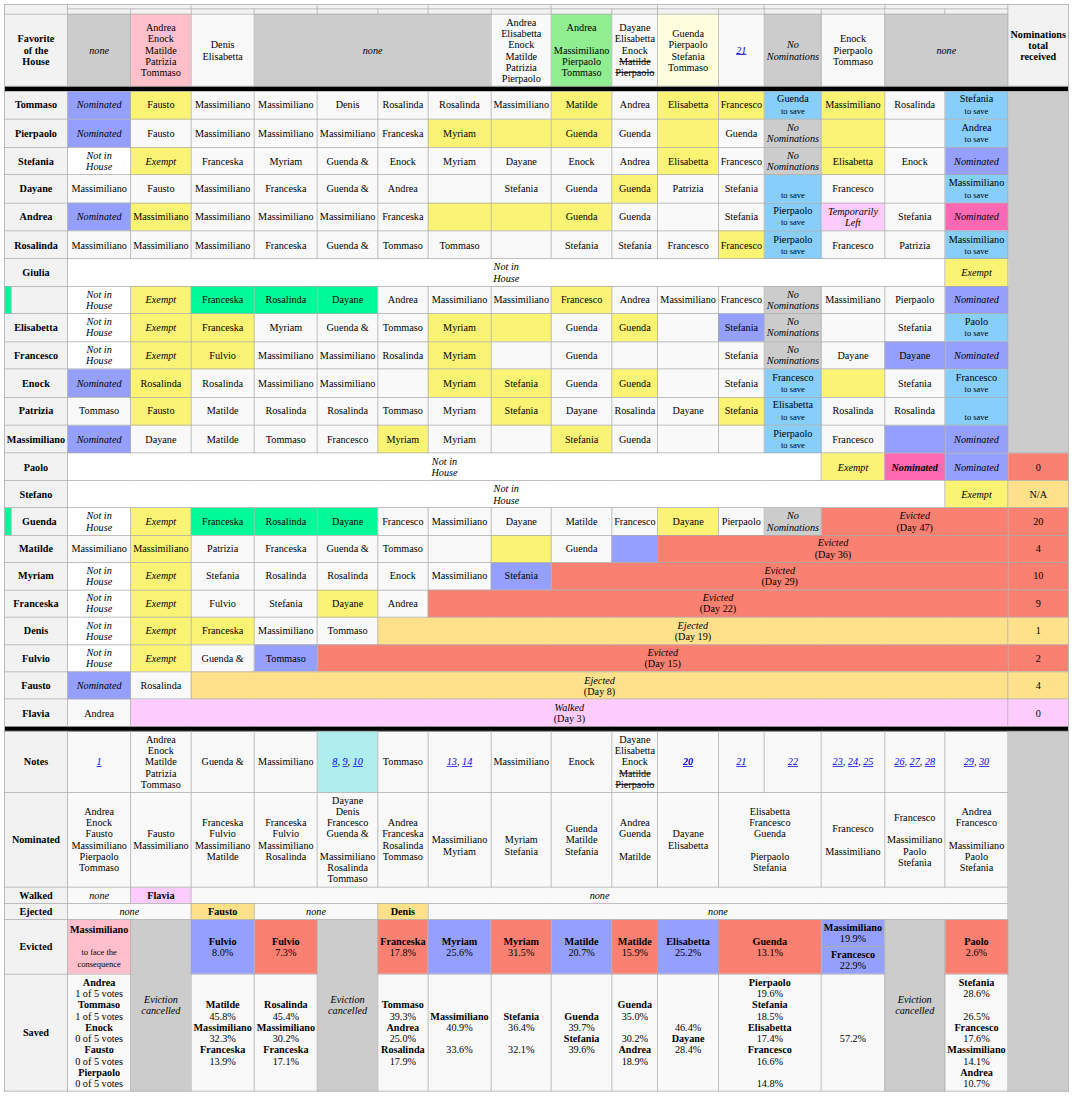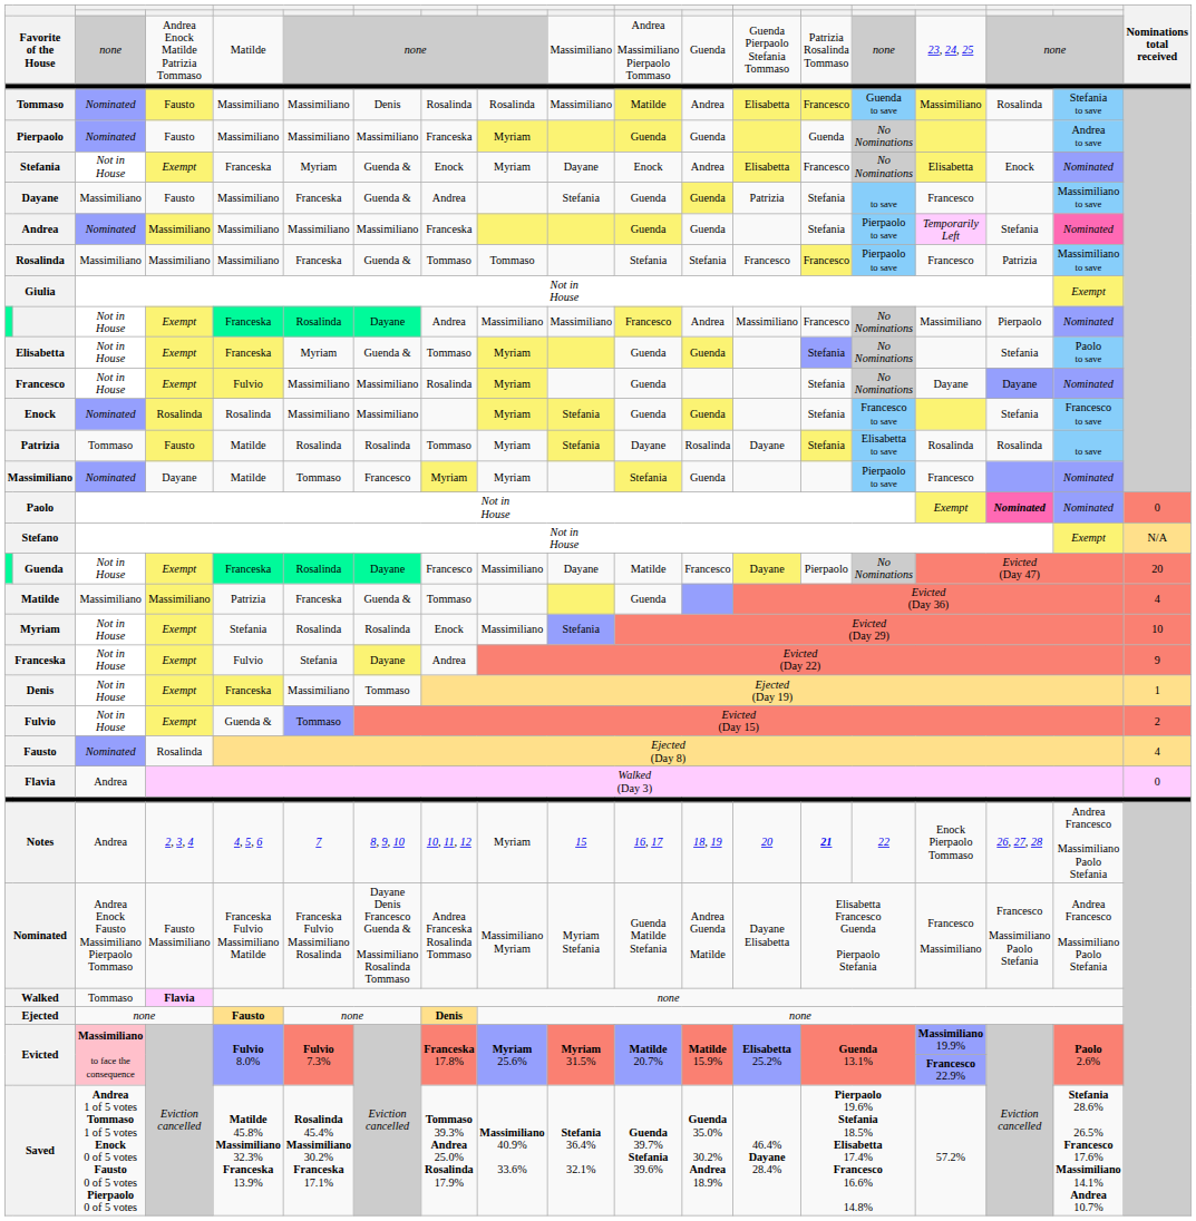 <table class="wikitable" style="text-align:center; font-size:85%; line-height:15px;">
 <tr>
 <th colspan="2" rowspan="2" style="width:1%"></th>
 <th colspan="2" style="width:5%"></th>
 <th colspan="2" style="width:5%"></th>
 <th colspan="2" style="width:5%"></th>
 <th colspan="2" style="width:5%"></th>
 <th colspan="2" style="width:5%"></th>
 <th colspan="2" style="width:5%"></th>
 <th colspan="2" style="width:5%"></th>
 <th colspan="2" style="width:5%"></th>
 <th rowspan="3" style="width:1%">Nominations<br>total<br>received</th>
 </tr>
 <tr>
 <th></th>
 <th></th>
 <th></th>
 <th></th>
 <th></th>
 <th></th>
 <th></th>
 <th></th>
 <th></th>
 <th></th>
 <th></th>
 <th></th>
 <th></th>
 <th></th>
 <th></th>
 <th></th>
 </tr>
 <tr>
 <th colspan="2">Favorite<br>of the<br>House</th>
 <td style="background:#CCC"><em>none</em></td>
-<td style="background: pink;">Andrea<br>Enock<br>Matilde<br>Patrizia<br>Tommaso</td>
-<td>Denis<br>Elisabetta</td>
+<td>Andrea<br>Enock<br>Matilde<br>Patrizia<br>Tommaso</td>
+<td>Matilde</td>
 <td colspan="4" style="background:#CCC"><em>none</em></td>
-<td>Andrea<br>Elisabetta<br>Enock<br>Matilde<br>Patrizia<br>Pierpaolo</td>
-<td style="background: lightgreen;">Andrea<br><br>Massimiliano<br>Pierpaolo<br>Tommaso</td>
-<td>Dayane<br>Elisabetta<br>Enock<br><s>Matilde</s><br><s>Pierpaolo</s></td>
-<td style="background: lightyellow;">Guenda<br>Pierpaolo<br>Stefania<br>Tommaso</td>
-<td><em><a href='#'>21</a></em></td>
-<td style="background:#CCC"><em>No<br>Nominations</em></td>
-<td>Enock<br>Pierpaolo<br>Tommaso</td>
+<td>Massimiliano</td>
+<td>Andrea<br><br>Massimiliano<br>Pierpaolo<br>Tommaso</td>
+<td>Guenda</td>
+<td>Guenda<br>Pierpaolo<br>Stefania<br>Tommaso</td>
+<td>Patrizia<br>Rosalinda<br>Tommaso</td>
+<td style="background:#CCC"><em>none</em></td>
+<td><em><a href='#'>23</a></em>, <em><a href='#'>24</a></em>, <em><a href='#'>25</a></em></td>
 <td colspan="2" style="background:#CCC"><em>none</em></td>
 </tr>
 <tr>
 <th colspan="19" style="background:#000"></th>
 </tr>
 <tr>
 <th colspan="2">Tommaso</th>
 <td style="background:#959FFD"><em>Nominated</em></td>
 <td style="background:#FBF373;">Fausto</td>
 <td>Massimiliano</td>
 <td>Massimiliano</td>
 <td>Denis</td>
 <td>Rosalinda</td>
 <td>Rosalinda</td>
 <td>Massimiliano</td>
 <td style="background:#FBF373;">Matilde</td>
 <td>Andrea</td>
 <td style="background:#FBF373;">Elisabetta</td>
 <td style="background:#FBF373;">Francesco</td>
 <td style="background:#87CEFA">Guenda<br><small>to save</small></td>
 <td style="background:#FBF373;">Massimiliano</td>
 <td>Rosalinda</td>
 <td style="background:#87CEFA">Stefania<br><small>to save</small></td>
 <td rowspan="13" style="background:#ccc;"></td>
 </tr>
 <tr>
 <th colspan="2">Pierpaolo</th>
 <td style="background:#959FFD"><em>Nominated</em></td>
 <td>Fausto</td>
 <td>Massimiliano</td>
 <td>Massimiliano</td>
 <td>Massimiliano</td>
 <td>Franceska</td>
 <td style="background:#FBF373;">Myriam</td>
 <td style="background:#FBF373;"></td>
 <td style="background:#FBF373;">Guenda</td>
 <td>Guenda</td>
 <td style="background:#FBF373;"></td>
 <td>Guenda</td>
 <td style="background:#CCC"><em>No<br>Nominations</em></td>
 <td style="background:#FBF373;"></td>
 <td></td>
 <td style="background:#87CEFA">Andrea<br><small>to save</small></td>
 </tr>
 <tr>
 <th colspan="2">Stefania</th>
 <td style="background:white"><em>Not in<br>House</em></td>
 <td style="background:#FBF373;"><em>Exempt</em></td>
 <td>Franceska</td>
 <td>Myriam</td>
 <td>Guenda &<br></td>
 <td>Enock</td>
 <td>Myriam</td>
 <td>Dayane</td>
 <td>Enock</td>
 <td>Andrea</td>
 <td style="background:#FBF373;">Elisabetta</td>
 <td>Francesco</td>
 <td style="background:#CCC"><em>No<br>Nominations</em></td>
 <td style="background:#FBF373;">Elisabetta</td>
 <td>Enock</td>
 <td style="background:#959FFD"><em>Nominated</em></td>
 </tr>
 <tr>
 <th colspan="2">Dayane</th>
 <td>Massimiliano</td>
 <td>Fausto</td>
 <td>Massimiliano</td>
 <td>Franceska</td>
 <td>Guenda &<br></td>
 <td>Andrea</td>
 <td></td>
 <td>Stefania</td>
 <td>Guenda</td>
 <td style="background:#FBF373;">Guenda</td>
 <td>Patrizia</td>
 <td>Stefania</td>
 <td style="background:#87CEFA"><br><small>to save</small></td>
 <td>Francesco</td>
 <td></td>
 <td style="background:#87CEFA">Massimiliano<br><small>to save</small></td>
 </tr>
 <tr>
 <th colspan="2">Andrea</th>
 <td style="background:#959FFD"><em>Nominated</em></td>
 <td style="background:#FBF373;">Massimiliano</td>
 <td>Massimiliano</td>
 <td>Massimiliano</td>
 <td>Massimiliano</td>
 <td>Franceska</td>
 <td style="background:#FBF373;"></td>
 <td style="background:#FBF373;"></td>
 <td style="background:#FBF373;">Guenda</td>
 <td>Guenda</td>
 <td></td>
 <td>Stefania</td>
 <td style="background:#87CEFA">Pierpaolo<br><small>to save</small></td>
 <td style="background-color:#fcf;"><em>Temporarily<br>Left </em></td>
 <td>Stefania</td>
 <td style="background:#FF69B4"><em>Nominated</em></td>
 </tr>
 <tr>
 <th colspan="2">Rosalinda</th>
 <td>Massimiliano</td>
 <td>Massimiliano</td>
 <td>Massimiliano</td>
 <td>Franceska</td>
 <td>Guenda &<br></td>
 <td>Tommaso</td>
 <td>Tommaso</td>
 <td></td>
 <td>Stefania</td>
 <td>Stefania</td>
 <td>Francesco</td>
 <td style="background:#FBF373;">Francesco</td>
 <td style="background:#87CEFA">Pierpaolo<br><small>to save</small></td>
 <td>Francesco</td>
 <td>Patrizia</td>
 <td style="background:#87CEFA">Massimiliano<br><small>to save</small></td>
 </tr>
 <tr>
 <th colspan="2">Giulia</th>
 <td colspan="15" style="background:white"><em>Not in<br>House</em></td>
 <td style="background:#FBF373;"><em>Exempt</em></td>
 </tr>
 <tr>
 <th style="background:#00FA9A;"></th>
 <th></th>
 <td style="background:white"><em>Not in<br>House</em></td>
 <td style="background:#FBF373;"><em>Exempt</em></td>
 <td style="background:#00FA9A;">Franceska</td>
 <td style="background:#00FA9A;">Rosalinda</td>
 <td style="background:#00FA9A;">Dayane</td>
 <td>Andrea</td>
 <td>Massimiliano</td>
 <td>Massimiliano</td>
 <td style="background:#FBF373;">Francesco</td>
 <td>Andrea</td>
 <td>Massimiliano</td>
 <td>Francesco</td>
 <td style="background:#CCC"><em>No<br>Nominations</em></td>
 <td>Massimiliano</td>
 <td>Pierpaolo</td>
 <td style="background:#959FFD"><em>Nominated</em></td>
 </tr>
 <tr>
 <th colspan="2">Elisabetta</th>
 <td style="background:white"><em>Not in<br>House</em></td>
 <td style="background:#FBF373;"><em>Exempt</em></td>
 <td style="background:#FBF373;">Franceska</td>
 <td>Myriam</td>
 <td>Guenda &<br></td>
 <td>Tommaso</td>
 <td style="background:#FBF373;">Myriam</td>
 <td style="background:#FBF373;"></td>
 <td>Guenda</td>
 <td style="background:#FBF373;">Guenda</td>
 <td></td>
 <td style="background:#959FFD">Stefania</td>
 <td style="background:#CCC"><em>No<br>Nominations</em></td>
 <td></td>
 <td>Stefania</td>
 <td style="background:#87CEFA">Paolo<br><small>to save</small></td>
 </tr>
 <tr>
 <th colspan="2">Francesco</th>
 <td style="background:white"><em>Not in<br>House</em></td>
 <td style="background:#FBF373;"><em>Exempt</em></td>
 <td style="background:#FBF373;">Fulvio</td>
 <td>Massimiliano</td>
 <td>Massimiliano</td>
 <td>Rosalinda</td>
 <td style="background:#FBF373;">Myriam</td>
 <td></td>
 <td>Guenda</td>
 <td></td>
 <td></td>
 <td>Stefania</td>
 <td style="background:#CCC"><em>No<br>Nominations</em></td>
 <td>Dayane</td>
 <td style="background:#959FFD">Dayane</td>
 <td style="background:#959FFD"><em>Nominated</em></td>
 </tr>
 <tr>
 <th colspan="2">Enock</th>
 <td style="background:#959FFD"><em>Nominated</em></td>
 <td style="background:#FBF373;">Rosalinda</td>
 <td>Rosalinda</td>
 <td>Massimiliano</td>
 <td>Massimiliano</td>
 <td></td>
 <td style="background:#FBF373;">Myriam</td>
 <td style="background:#FBF373;">Stefania</td>
 <td>Guenda</td>
 <td style="background:#FBF373;">Guenda</td>
 <td></td>
 <td>Stefania</td>
 <td style="background:#87CEFA">Francesco<br><small>to save</small></td>
 <td style="background:#FBF373;"></td>
 <td>Stefania</td>
 <td style="background:#87CEFA">Francesco<br><small>to save</small></td>
 </tr>
 <tr>
 <th colspan="2">Patrizia</th>
 <td>Tommaso</td>
 <td style="background:#FBF373;">Fausto</td>
 <td>Matilde</td>
 <td>Rosalinda</td>
 <td>Rosalinda</td>
 <td>Tommaso</td>
 <td>Myriam</td>
 <td style="background:#FBF373;">Stefania</td>
 <td>Dayane</td>
 <td>Rosalinda</td>
 <td>Dayane</td>
 <td style="background:#FBF373;">Stefania</td>
 <td style="background:#87CEFA">Elisabetta<br><small>to save</small></td>
 <td>Rosalinda</td>
 <td>Rosalinda</td>
 <td style="background:#87CEFA"><br><small>to save</small></td>
 </tr>
 <tr>
 <th colspan="2">Massimiliano</th>
 <td style="background:#959FFD"><em>Nominated</em></td>
 <td>Dayane</td>
 <td>Matilde</td>
 <td>Tommaso</td>
 <td>Francesco</td>
 <td style="background:#FBF373;">Myriam</td>
 <td>Myriam</td>
 <td></td>
 <td style="background:#FBF373;">Stefania</td>
 <td>Guenda</td>
 <td></td>
 <td></td>
 <td style="background:#87CEFA">Pierpaolo<br><small>to save</small></td>
 <td>Francesco</td>
 <td style="background:#959FFD"></td>
 <td style="background:#959FFD"><em>Nominated</em></td>
 </tr>
 <tr>
 <th colspan="2">Paolo</th>
 <td colspan="13" style="background:white"><em>Not in<br>House</em></td>
 <td style="background:#FBF373;"><em>Exempt</em></td>
 <td style="background:#FF69B4"><strong><em>Nominated</em></strong></td>
 <td style="background:#959FFD"><em>Nominated</em></td>
 <td style="background:#FA8072">0</td>
 </tr>
 <tr>
 <th colspan="2">Stefano</th>
 <td colspan="15" style="background:white"><em>Not in<br>House</em></td>
 <td style="background:#FBF373;"><em>Exempt</em></td>
 <td style="background:#FFE08B">N/A</td>
 </tr>
 <tr>
 <th style="background:#00FA9A;"></th>
 <th>Guenda</th>
 <td style="background:white"><em>Not in<br>House</em></td>
 <td style="background:#FBF373;"><em>Exempt</em></td>
 <td style="background:#00FA9A;">Franceska</td>
 <td style="background:#00FA9A;">Rosalinda</td>
 <td style="background:#00FA9A;">Dayane</td>
 <td>Francesco</td>
 <td>Massimiliano</td>
 <td>Dayane</td>
 <td>Matilde</td>
 <td>Francesco</td>
 <td style="background:#FBF373;">Dayane</td>
 <td>Pierpaolo</td>
 <td style="background:#CCC"><em>No<br>Nominations</em></td>
 <td colspan="3" style="background:#FA8072"><em>Evicted</em><br>(Day 47)</td>
 <td style="background:#FA8072">20</td>
 </tr>
 <tr>
 <th colspan="2">Matilde</th>
 <td>Massimiliano</td>
 <td style="background:#FBF373;">Massimiliano</td>
 <td>Patrizia</td>
 <td>Franceska</td>
 <td>Guenda &<br></td>
 <td>Tommaso</td>
 <td></td>
 <td style="background:#FBF373;"></td>
 <td>Guenda</td>
 <td style="background:#959FFD"></td>
 <td colspan="6" style="background:#FA8072"><em>Evicted</em><br>(Day 36)</td>
 <td style="background:#FA8072">4</td>
 </tr>
 <tr>
 <th colspan="2">Myriam</th>
 <td style="background:white"><em>Not in<br>House</em></td>
 <td style="background:#FBF373;"><em>Exempt</em></td>
 <td>Stefania</td>
 <td>Rosalinda</td>
 <td>Rosalinda</td>
 <td>Enock</td>
 <td>Massimiliano</td>
 <td style="background:#959FFD">Stefania</td>
 <td colspan="8" style="background:#FA8072"><em>Evicted</em><br>(Day 29)</td>
 <td style="background:#FA8072">10</td>
 </tr>
 <tr>
 <th colspan="2">Franceska</th>
 <td style="background:white"><em>Not in<br>House</em></td>
 <td style="background:#FBF373;"><em>Exempt</em></td>
 <td>Fulvio</td>
 <td>Stefania</td>
 <td style="background:#FBF373;">Dayane</td>
 <td>Andrea</td>
 <td colspan="10" style="background:#FA8072"><em>Evicted</em><br>(Day 22)</td>
 <td style="background:#FA8072">9</td>
 </tr>
 <tr>
 <th colspan="2">Denis</th>
 <td style="background:white"><em>Not in<br>House</em></td>
 <td style="background:#FBF373;"><em>Exempt</em></td>
 <td style="background:#FBF373;">Franceska</td>
 <td>Massimiliano</td>
 <td>Tommaso</td>
 <td colspan="11" style="background:#FFE08B"><em>Ejected</em><br>(Day 19)</td>
 <td style="background:#FFE08B">1</td>
 </tr>
 <tr>
 <th colspan="2">Fulvio</th>
 <td style="background:white"><em>Not in<br>House</em></td>
 <td style="background:#FBF373;"><em>Exempt</em></td>
 <td>Guenda &<br></td>
 <td style="background:#959FFD;">Tommaso</td>
 <td colspan="12" style="background:#FA8072"><em>Evicted</em><br>(Day 15)</td>
 <td style="background:#FA8072">2</td>
 </tr>
 <tr>
 <th colspan="2">Fausto</th>
 <td style="background:#959FFD"><em>Nominated</em></td>
 <td>Rosalinda</td>
 <td colspan="14" style="background:#FFE08B"><em>Ejected</em><br>(Day 8)</td>
 <td style="background:#FFE08B">4</td>
 </tr>
 <tr>
 <th colspan="2">Flavia</th>
 <td>Andrea</td>
 <td colspan="15" style="background:#FCF"><em>Walked</em><br>(Day 3)</td>
 <td style="background:#FCF">0</td>
 </tr>
 <tr>
 <th colspan="19" style="background:#000"></th>
 </tr>
 <tr>
 <th colspan="2">Notes</th>
-<td><em><a href='#'>1</a></em></td>
-<td>Andrea<br>Enock<br>Matilde<br>Patrizia<br>Tommaso</td>
-<td>Guenda &<br></td>
-<td>Massimiliano</td>
-<td style="background: paleturquoise;"><em><a href='#'>8</a>, <a href='#'>9</a>, <a href='#'>10</a></em></td>
-<td>Tommaso</td>
-<td><em><a href='#'>13</a></em>, <em><a href='#'>14</a></em></td>
-<td>Massimiliano</td>
-<td>Enock</td>
-<td>Dayane<br>Elisabetta<br>Enock<br><s>Matilde</s><br><s>Pierpaolo</s></td>
-<td><strong><em><a href='#'>20</a></em></strong></td>
-<td><em><a href='#'>21</a></em></td>
+<td>Andrea</td>
+<td><em><a href='#'>2</a>, <a href='#'>3</a>, <a href='#'>4</a></em></td>
+<td><em><a href='#'>4</a>, <a href='#'>5</a>, <a href='#'>6</a></em></td>
+<td><em><a href='#'>7</a></em></td>
+<td><em><a href='#'>8</a>, <a href='#'>9</a>, <a href='#'>10</a></em></td>
+<td><em><a href='#'>10</a>, <a href='#'>11</a>, <a href='#'>12</a></em></td>
+<td>Myriam</td>
+<td><em><a href='#'>15</a></em></td>
+<td><em><a href='#'>16</a>, <a href='#'>17</a></em></td>
+<td><em><a href='#'>18</a>, <a href='#'>19</a></em></td>
+<td><em><a href='#'>20</a></em></td>
+<td><strong><em><a href='#'>21</a></em></strong></td>
 <td><em><a href='#'>22</a></em></td>
-<td><em><a href='#'>23</a></em>, <em><a href='#'>24</a></em>, <em><a href='#'>25</a></em></td>
+<td>Enock<br>Pierpaolo<br>Tommaso</td>
 <td><em><a href='#'>26</a></em>, <em><a href='#'>27</a></em>, <em><a href='#'>28</a></em></td>
-<td><em><a href='#'>29</a></em>, <em><a href='#'>30</a></em></td>
+<td>Andrea<br>Francesco<br><br>Massimiliano<br>Paolo<br>Stefania</td>
 <td rowspan="9" style="background:#ccc"></td>
 </tr>
 <tr>
 <th colspan="2">Nominated</th>
 <td>Andrea<br>Enock<br>Fausto<br>Massimiliano<br>Pierpaolo<br>Tommaso</td>
 <td>Fausto<br>Massimiliano</td>
 <td>Franceska<br>Fulvio<br>Massimiliano<br>Matilde</td>
 <td>Franceska<br>Fulvio<br>Massimiliano<br>Rosalinda</td>
 <td>Dayane<br>Denis<br>Francesco<br>Guenda &<br><br>Massimiliano<br>Rosalinda<br>Tommaso</td>
 <td>Andrea<br>Franceska<br>Rosalinda<br>Tommaso</td>
 <td><br>Massimiliano<br>Myriam</td>
 <td><br>Myriam<br>Stefania</td>
 <td>Guenda<br>Matilde<br>Stefania</td>
 <td>Andrea<br>Guenda<br><br>Matilde</td>
 <td>Dayane<br>Elisabetta<br></td>
 <td colspan="2">Elisabetta<br>Francesco<br>Guenda<br><br>Pierpaolo<br>Stefania</td>
 <td>Francesco<br><br>Massimiliano</td>
 <td>Francesco<br><br>Massimiliano<br>Paolo<br>Stefania</td>
 <td>Andrea<br>Francesco<br><br>Massimiliano<br>Paolo<br>Stefania</td>
 </tr>
 <tr>
 <th colspan="2">Walked</th>
-<td><em>none</em></td>
+<td>Tommaso</td>
 <td style="background:#FCF"><strong>Flavia</strong></td>
 <td colspan="14"><em>none</em></td>
 </tr>
 <tr>
 <th colspan="2">Ejected</th>
 <td colspan="2"><em>none</em></td>
 <td style="background:#FFE08B"><strong>Fausto</strong></td>
 <td colspan="2"><em>none</em></td>
 <td style="background:#FFE08B"><strong>Denis</strong></td>
 <td colspan="10"><em>none</em></td>
 </tr>
 <tr>
 <th colspan="2" rowspan="2">Evicted</th>
 <td rowspan="2" style="background:#FFC0CB"><strong>Massimiliano</strong><br><br><small>to face the consequence</small></td>
 <td rowspan="4" style="background:#CCCCCC"><em>Eviction<br>cancelled</em></td>
 <td rowspan="2" style="background:#959FFD"><strong>Fulvio</strong><br>8.0%<br><small></small></td>
 <td rowspan="2" style="background:#FA8072"><strong>Fulvio</strong><br>7.3%<br><small></small></td>
 <td rowspan="4" style="background:#CCCCCC"><em>Eviction<br>cancelled</em></td>
 <td rowspan="2" style="background:#FA8072"><strong>Franceska</strong><br>17.8%<br><small></small></td>
 <td rowspan="2" style="background:#959FFD"><strong>Myriam</strong><br>25.6%<br><small></small></td>
 <td rowspan="2" style="background:#FA8072"><strong>Myriam</strong><br>31.5%<br><small></small></td>
 <td rowspan="2" style="background:#959FFD"><strong>Matilde</strong><br>20.7%<br><small></small></td>
 <td rowspan="2" style="background:#FA8072"><strong>Matilde</strong><br>15.9%<br><small></small></td>
 <td rowspan="2" style="background:#959FFD"><strong>Elisabetta</strong><br>25.2%<br><small></small></td>
 <td colspan="2" rowspan="2" style="background:#FA8072"><strong>Guenda</strong><br>13.1%<br><small></small></td>
 <td style="background:#959FFD"><strong>Massimiliano</strong><br>19.9%<br><small></small></td>
 <td rowspan="4" style="background:#CCCCCC"><em>Eviction<br>cancelled</em></td>
 <td rowspan="2" style="background:#FA8072"><strong>Paolo</strong><br>2.6%<br><small></small></td>
 </tr>
 <tr>
 <td style="background:#959FFD"><strong>Francesco</strong><br>22.9%<br><small></small></td>
 </tr>
 <tr>
 <th colspan="2" rowspan="2">Saved</th>
 <td rowspan="2"><strong>Andrea</strong><br>1 of 5 votes<br><strong>Tommaso</strong><br>1 of 5 votes<br><strong>Enock</strong><br>0 of 5 votes<br><strong>Fausto</strong><br>0 of 5 votes<br><strong>Pierpaolo</strong><br>0 of 5 votes</td>
 <td rowspan="2"><strong>Matilde</strong><br>45.8%<br><strong>Massimiliano</strong><br>32.3%<br><strong>Franceska</strong><br>13.9%</td>
 <td rowspan="2"><strong>Rosalinda</strong><br>45.4%<br><strong>Massimiliano</strong><br>30.2%<br><strong>Franceska</strong><br>17.1%</td>
 <td rowspan="2"><strong>Tommaso</strong><br>39.3%<br><strong>Andrea</strong><br>25.0%<br><strong>Rosalinda</strong><br>17.9%</td>
 <td rowspan="2"><strong>Massimiliano</strong><br>40.9%<br><strong></strong><br>33.6%</td>
 <td rowspan="2"><strong>Stefania</strong><br>36.4%<br><strong></strong><br>32.1%</td>
 <td rowspan="2"><strong>Guenda</strong><br>39.7%<br><strong>Stefania</strong><br>39.6%</td>
 <td rowspan="2"><strong>Guenda</strong><br>35.0%<br><strong></strong><br>30.2%<br><strong>Andrea</strong><br>18.9%</td>
 <td rowspan="2"><strong></strong><br>46.4%<br><strong>Dayane</strong><br>28.4%</td>
 <td colspan="2" rowspan="2"><strong>Pierpaolo</strong><br>19.6%<br><strong>Stefania</strong><br>18.5%<br><strong>Elisabetta</strong><br>17.4%<br><strong>Francesco</strong><br>16.6%<br><strong></strong><br>14.8%</td>
 <td rowspan="2"><strong></strong><br>57.2%</td>
 <td rowspan="2"><strong>Stefania</strong><br>28.6%<br><strong></strong><br>26.5%<br><strong>Francesco</strong><br>17.6%<br><strong>Massimiliano</strong><br>14.1%<br><strong>Andrea</strong><br>10.7%</td>
 </tr>
 <tr>
 </tr>
 </table>
